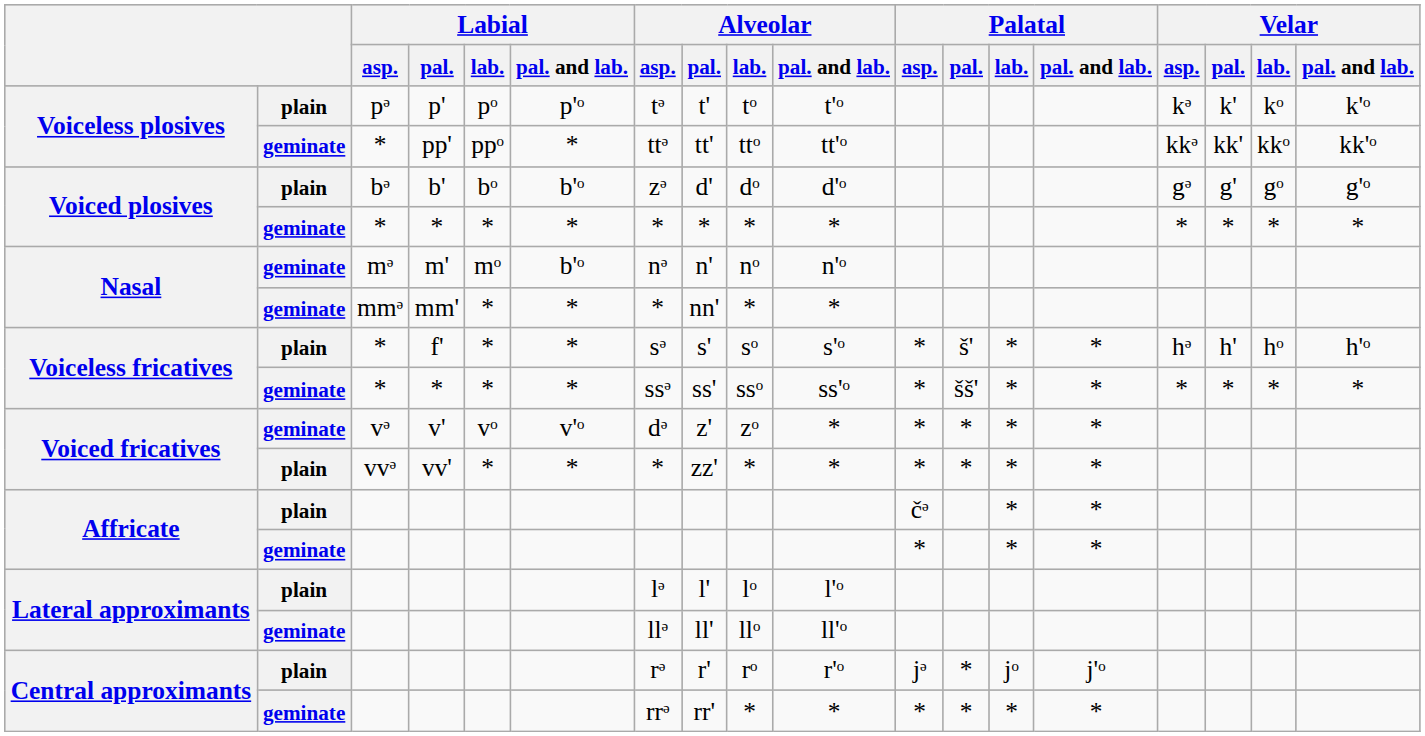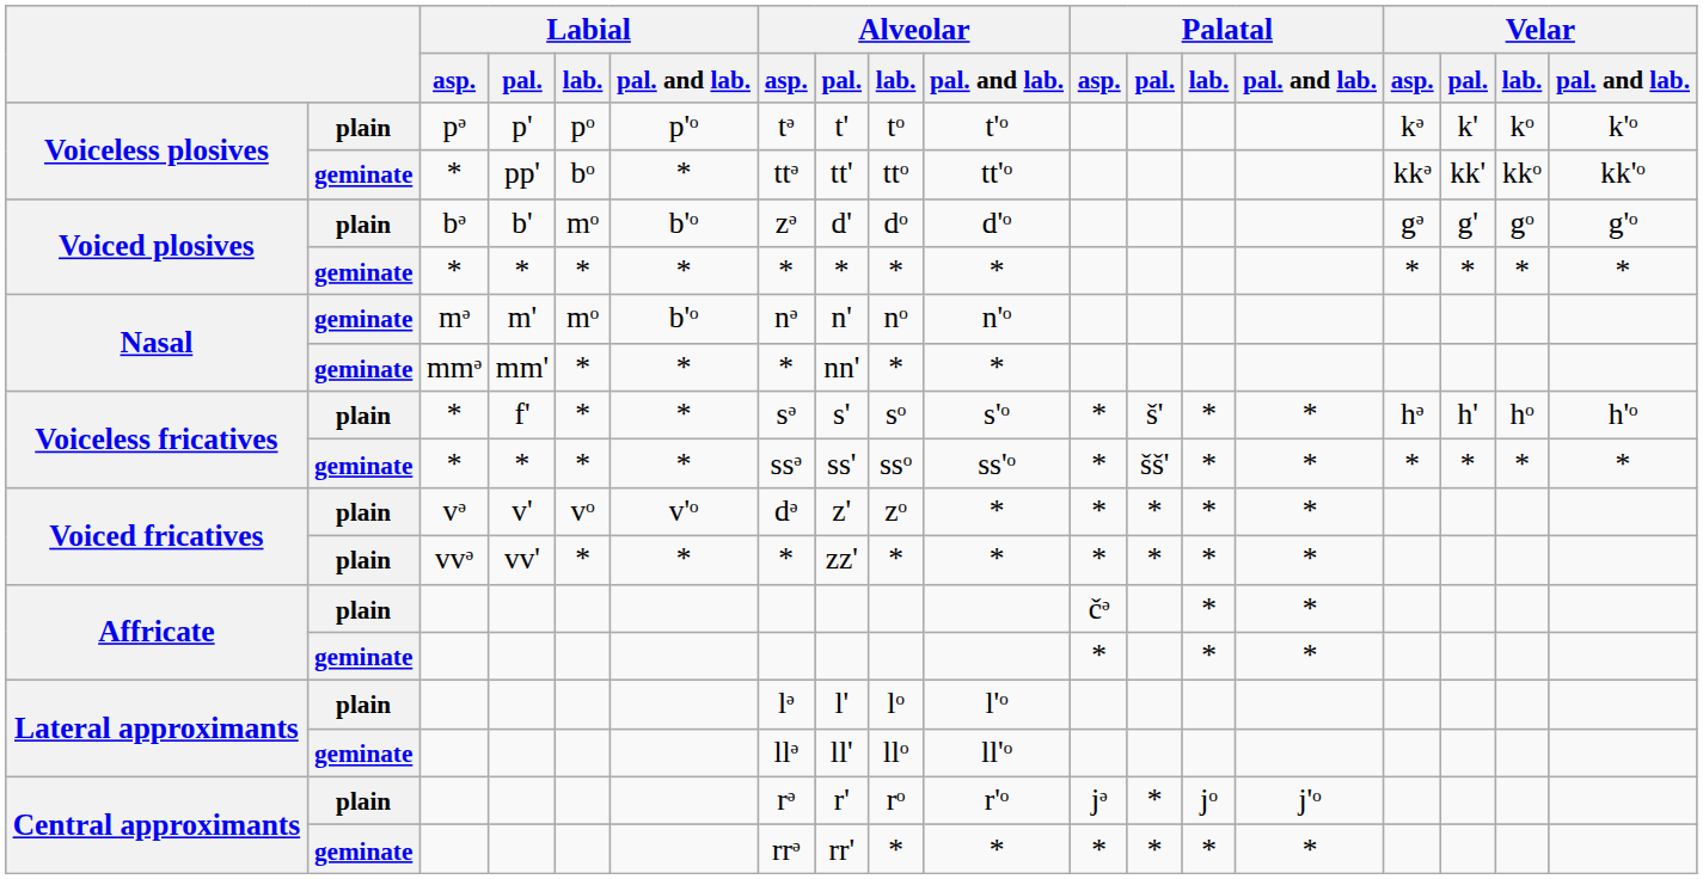 <table class="wikitable" style="text-align:center">
 <tr>
 <th rowspan="2" colspan="2"></th>
 <th colspan="4"><a href='#'>Labial</a></th>
 <th colspan="4"><a href='#'>Alveolar</a></th>
 <th colspan="4"><a href='#'>Palatal</a></th>
 <th colspan="4"><a href='#'>Velar</a></th>
 </tr>
 <tr>
 <th><strong><small><a href='#'>asp.</a></small></strong></th>
 <th><strong><small><a href='#'>pal.</a></small></strong></th>
 <th><strong><small><a href='#'>lab.</a></small></strong></th>
 <th><strong><small><a href='#'>pal.</a> and <a href='#'>lab.</a></small></strong></th>
 <th><strong><small><a href='#'>asp.</a></small></strong></th>
 <th><strong><small><a href='#'>pal.</a></small></strong></th>
 <th><strong><small><a href='#'>lab.</a></small></strong></th>
 <th><strong><small><a href='#'>pal.</a> and <a href='#'>lab.</a></small></strong></th>
 <th><strong><small><a href='#'>asp.</a></small></strong></th>
 <th><strong><small><a href='#'>pal.</a></small></strong></th>
 <th><strong><small><a href='#'>lab.</a></small></strong></th>
 <th><strong><small><a href='#'>pal.</a> and <a href='#'>lab.</a></small></strong></th>
 <th><strong><small><a href='#'>asp.</a></small></strong></th>
 <th><strong><small><a href='#'>pal.</a></small></strong></th>
 <th><strong><small><a href='#'>lab.</a></small></strong></th>
 <th><strong><small><a href='#'>pal.</a> and <a href='#'>lab.</a></small></strong></th>
 </tr>
 <tr align="center">
 <th rowspan="2"><a href='#'>Voiceless plosives</a></th>
 <th><small>plain</small></th>
 <td>pᵊ</td>
 <td>p'</td>
 <td>pᵒ</td>
 <td>p'ᵒ</td>
 <td>tᵊ</td>
 <td>t'</td>
 <td>tᵒ</td>
 <td>t'ᵒ</td>
 <td></td>
 <td></td>
 <td></td>
 <td></td>
 <td>kᵊ</td>
 <td>k'</td>
 <td>kᵒ</td>
 <td>k'ᵒ</td>
 </tr>
 <tr>
 <th><small><a href='#'>geminate</a></small></th>
 <td>*</td>
 <td>pp'</td>
-<td>ppᵒ</td>
+<td>bᵒ</td>
 <td>*</td>
 <td>ttᵊ</td>
 <td>tt'</td>
 <td>ttᵒ</td>
 <td>tt'ᵒ</td>
 <td></td>
 <td></td>
 <td></td>
 <td></td>
 <td>kkᵊ</td>
 <td>kk'</td>
 <td>kkᵒ</td>
 <td>kk'ᵒ</td>
 </tr>
 <tr align="center">
 <th rowspan="2"><a href='#'>Voiced plosives</a></th>
 <th><small>plain</small></th>
 <td>bᵊ</td>
 <td>b'</td>
-<td>bᵒ</td>
+<td>mᵒ</td>
 <td>b'ᵒ</td>
 <td>zᵊ</td>
 <td>d'</td>
 <td>dᵒ</td>
 <td>d'ᵒ</td>
 <td></td>
 <td></td>
 <td></td>
 <td></td>
 <td>gᵊ</td>
 <td>g'</td>
 <td>gᵒ</td>
 <td>g'ᵒ</td>
 </tr>
 <tr>
 <th><small><a href='#'>geminate</a></small></th>
 <td>*</td>
 <td>*</td>
 <td>*</td>
 <td>*</td>
 <td>*</td>
 <td>*</td>
 <td>*</td>
 <td>*</td>
 <td></td>
 <td></td>
 <td></td>
 <td></td>
 <td>*</td>
 <td>*</td>
 <td>*</td>
 <td>*</td>
 </tr>
 <tr align="center">
 <th rowspan="2"><a href='#'>Nasal</a></th>
 <th><small><a href='#'>geminate</a></small></th>
 <td>mᵊ</td>
 <td>m'</td>
 <td>mᵒ</td>
 <td>b'ᵒ</td>
 <td>nᵊ</td>
 <td>n'</td>
 <td>nᵒ</td>
 <td>n'ᵒ</td>
 <td></td>
 <td></td>
 <td></td>
 <td></td>
 <td></td>
 <td></td>
 <td></td>
 <td></td>
 </tr>
 <tr>
 <th><small><a href='#'>geminate</a></small></th>
 <td>mmᵊ</td>
 <td>mm'</td>
 <td>*</td>
 <td>*</td>
 <td>*</td>
 <td>nn'</td>
 <td>*</td>
 <td>*</td>
 <td></td>
 <td></td>
 <td></td>
 <td></td>
 <td></td>
 <td></td>
 <td></td>
 <td></td>
 </tr>
 <tr align="center">
 <th rowspan="2"><a href='#'>Voiceless fricatives</a></th>
 <th><small>plain</small></th>
 <td>*</td>
 <td>f'</td>
 <td>*</td>
 <td>*</td>
 <td>sᵊ</td>
 <td>s'</td>
 <td>sᵒ</td>
 <td>s'ᵒ</td>
 <td>*</td>
 <td>š'</td>
 <td>*</td>
 <td>*</td>
 <td>hᵊ</td>
 <td>h'</td>
 <td>hᵒ</td>
 <td>h'ᵒ</td>
 </tr>
 <tr>
 <th><small><a href='#'>geminate</a></small></th>
 <td>*</td>
 <td>*</td>
 <td>*</td>
 <td>*</td>
 <td>ssᵊ</td>
 <td>ss'</td>
 <td>ssᵒ</td>
 <td>ss'ᵒ</td>
 <td>*</td>
 <td>šš'</td>
 <td>*</td>
 <td>*</td>
 <td>*</td>
 <td>*</td>
 <td>*</td>
 <td>*</td>
 </tr>
 <tr align="center">
 <th rowspan="2"><a href='#'>Voiced fricatives</a></th>
-<th><small><a href='#'>geminate</a></small></th>
+<th><small>plain</small></th>
 <td>vᵊ</td>
 <td>v'</td>
 <td>vᵒ</td>
 <td>v'ᵒ</td>
 <td>dᵊ</td>
 <td>z'</td>
 <td>zᵒ</td>
 <td>*</td>
 <td>*</td>
 <td>*</td>
 <td>*</td>
 <td>*</td>
 <td></td>
 <td></td>
 <td></td>
 <td></td>
 </tr>
 <tr>
 <th><small>plain</small></th>
 <td>vvᵊ</td>
 <td>vv'</td>
 <td>*</td>
 <td>*</td>
 <td>*</td>
 <td>zz'</td>
 <td>*</td>
 <td>*</td>
 <td>*</td>
 <td>*</td>
 <td>*</td>
 <td>*</td>
 <td></td>
 <td></td>
 <td></td>
 <td></td>
 </tr>
 <tr align="center">
 <th rowspan="2"><a href='#'>Affricate</a></th>
 <th><small>plain</small></th>
 <td></td>
 <td></td>
 <td></td>
 <td></td>
 <td></td>
 <td></td>
 <td></td>
 <td></td>
 <td>čᵊ</td>
 <td></td>
 <td>*</td>
 <td>*</td>
 <td></td>
 <td></td>
 <td></td>
 <td></td>
 </tr>
 <tr>
 <th><small><a href='#'>geminate</a></small></th>
 <td></td>
 <td></td>
 <td></td>
 <td></td>
 <td></td>
 <td></td>
 <td></td>
 <td></td>
 <td>*</td>
 <td></td>
 <td>*</td>
 <td>*</td>
 <td></td>
 <td></td>
 <td></td>
 <td></td>
 </tr>
 <tr align="center">
 <th rowspan="2"><a href='#'>Lateral approximants</a></th>
 <th><small>plain</small></th>
 <td></td>
 <td></td>
 <td></td>
 <td></td>
 <td>lᵊ</td>
 <td>l'</td>
 <td>lᵒ</td>
 <td>l'ᵒ</td>
 <td></td>
 <td></td>
 <td></td>
 <td></td>
 <td></td>
 <td></td>
 <td></td>
 <td></td>
 </tr>
 <tr>
 <th><small><a href='#'>geminate</a></small></th>
 <td></td>
 <td></td>
 <td></td>
 <td></td>
 <td>llᵊ</td>
 <td>ll'</td>
 <td>llᵒ</td>
 <td>ll'ᵒ</td>
 <td></td>
 <td></td>
 <td></td>
 <td></td>
 <td></td>
 <td></td>
 <td></td>
 <td></td>
 </tr>
 <tr align="center">
 <th rowspan="2"><a href='#'>Central approximants</a></th>
 <th><small>plain</small></th>
 <td></td>
 <td></td>
 <td></td>
 <td></td>
 <td>rᵊ</td>
 <td>r'</td>
 <td>rᵒ</td>
 <td>r'ᵒ</td>
 <td>jᵊ</td>
 <td>*</td>
 <td>jᵒ</td>
 <td>j'ᵒ</td>
 <td></td>
 <td></td>
 <td></td>
 <td></td>
 </tr>
 <tr>
 <th><small><a href='#'>geminate</a></small></th>
 <td></td>
 <td></td>
 <td></td>
 <td></td>
 <td>rrᵊ</td>
 <td>rr'</td>
 <td>*</td>
 <td>*</td>
 <td>*</td>
 <td>*</td>
 <td>*</td>
 <td>*</td>
 <td></td>
 <td></td>
 <td></td>
 <td></td>
 </tr>
 </table>
